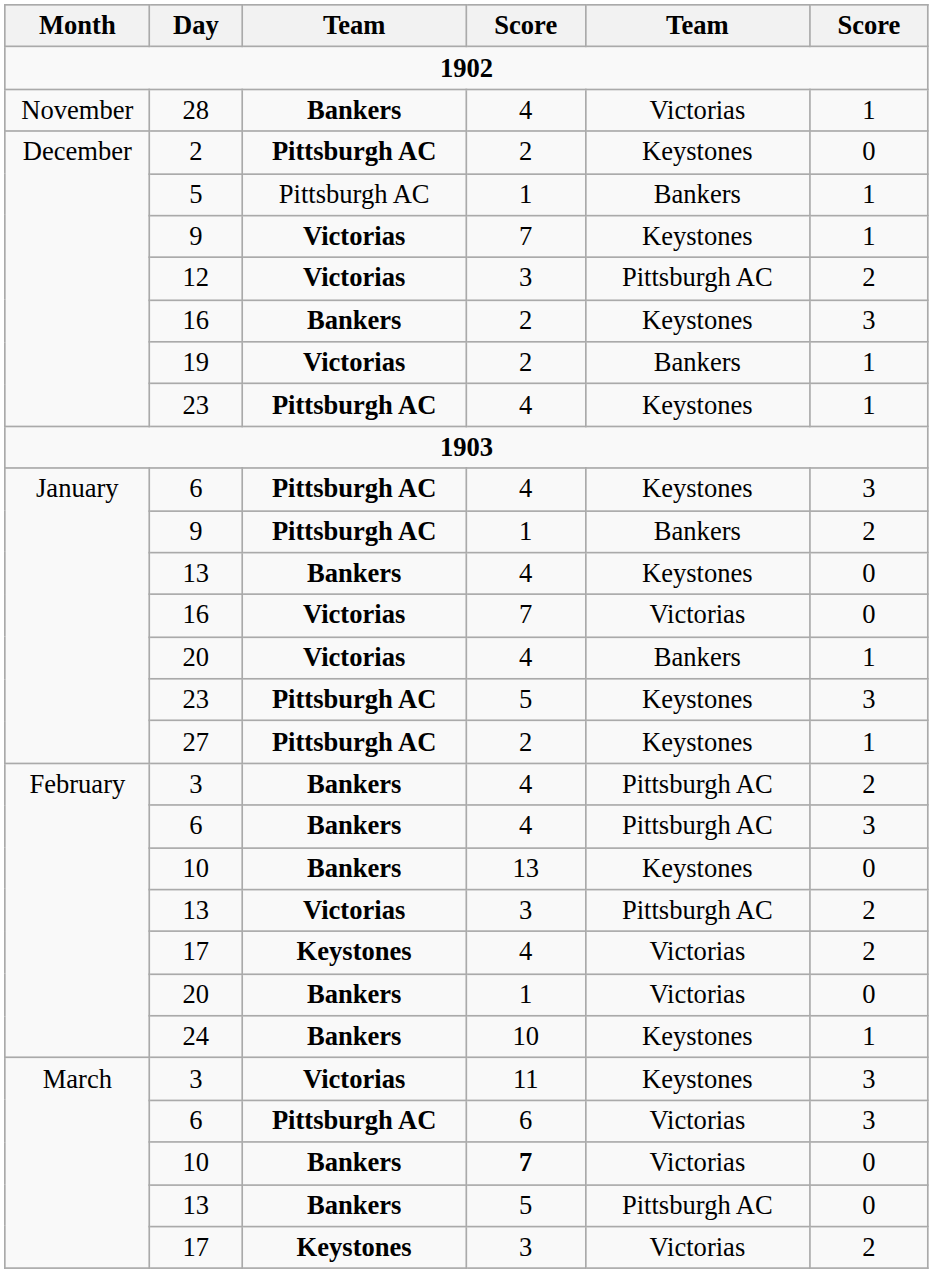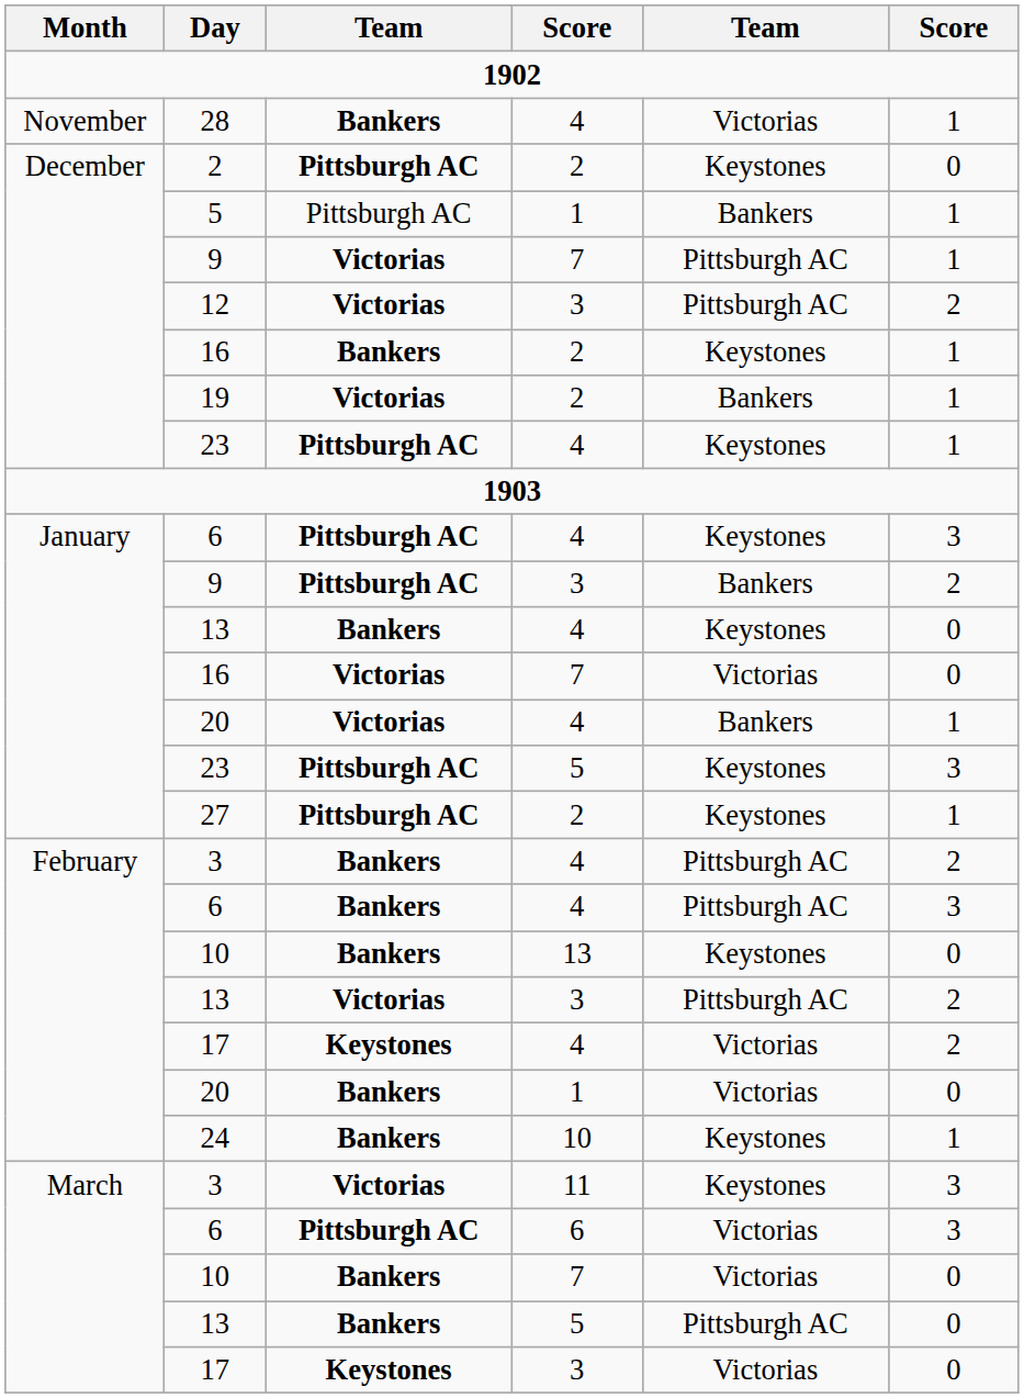 <table class="wikitable" style="text-align:center;">
 <tr>
 <th style="width:5em">Month</th>
 <th style="width:3em">Day</th>
 <th style="width:8em">Team</th>
 <th style="width:4em">Score</th>
 <th style="width:8em">Team</th>
 <th style="width:4em">Score</th>
 </tr>
 <tr>
 <td colspan="6"><strong>1902</strong></td>
 </tr>
 <tr>
 <td rowspan=1 valign=top>November</td>
 <td>28</td>
 <td><strong>Bankers</strong></td>
 <td>4</td>
 <td>Victorias</td>
 <td>1</td>
 </tr>
 <tr>
 <td rowspan=7 valign=top>December</td>
 <td>2</td>
 <td><strong>Pittsburgh AC</strong></td>
 <td>2</td>
 <td>Keystones</td>
 <td>0</td>
 </tr>
 <tr>
 <td>5</td>
 <td>Pittsburgh AC</td>
 <td>1</td>
 <td>Bankers</td>
 <td>1</td>
 </tr>
 <tr>
 <td>9</td>
 <td><strong>Victorias</strong></td>
 <td>7</td>
-<td>Keystones</td>
+<td>Pittsburgh AC</td>
 <td>1</td>
 </tr>
 <tr>
 <td>12</td>
 <td><strong>Victorias</strong></td>
 <td>3</td>
 <td>Pittsburgh AC</td>
 <td>2</td>
 </tr>
 <tr>
 <td>16</td>
 <td><strong>Bankers</strong></td>
 <td>2</td>
 <td>Keystones</td>
-<td>3</td>
+<td>1</td>
 </tr>
 <tr>
 <td>19</td>
 <td><strong>Victorias</strong></td>
 <td>2</td>
 <td>Bankers</td>
 <td>1</td>
 </tr>
 <tr>
 <td>23</td>
 <td><strong>Pittsburgh AC</strong></td>
 <td>4</td>
 <td>Keystones</td>
 <td>1</td>
 </tr>
 <tr>
 <td colspan="6"><strong>1903</strong></td>
 </tr>
 <tr>
 <td rowspan=7 valign=top>January</td>
 <td>6</td>
 <td><strong>Pittsburgh AC</strong></td>
 <td>4</td>
 <td>Keystones</td>
 <td>3</td>
 </tr>
 <tr>
 <td>9</td>
 <td><strong>Pittsburgh AC</strong></td>
-<td>1</td>
+<td>3</td>
 <td>Bankers</td>
 <td>2</td>
 </tr>
 <tr>
 <td>13</td>
 <td><strong>Bankers</strong></td>
 <td>4</td>
 <td>Keystones</td>
 <td>0</td>
 </tr>
 <tr>
 <td>16</td>
 <td><strong>Victorias</strong></td>
 <td>7</td>
 <td>Victorias</td>
 <td>0</td>
 </tr>
 <tr>
 <td>20</td>
 <td><strong>Victorias</strong></td>
 <td>4</td>
 <td>Bankers</td>
 <td>1</td>
 </tr>
 <tr>
 <td>23</td>
 <td><strong>Pittsburgh AC</strong></td>
 <td>5</td>
 <td>Keystones</td>
 <td>3</td>
 </tr>
 <tr>
 <td>27</td>
 <td><strong>Pittsburgh AC</strong></td>
 <td>2</td>
 <td>Keystones</td>
 <td>1</td>
 </tr>
 <tr>
 <td rowspan=7 valign=top>February</td>
 <td>3</td>
 <td><strong>Bankers</strong></td>
 <td>4</td>
 <td>Pittsburgh AC</td>
 <td>2</td>
 </tr>
 <tr>
 <td>6</td>
 <td><strong>Bankers</strong></td>
 <td>4</td>
 <td>Pittsburgh AC</td>
 <td>3</td>
 </tr>
 <tr>
 <td>10</td>
 <td><strong>Bankers</strong></td>
 <td>13</td>
 <td>Keystones</td>
 <td>0</td>
 </tr>
 <tr>
 <td>13</td>
 <td><strong>Victorias</strong></td>
 <td>3</td>
 <td>Pittsburgh AC</td>
 <td>2</td>
 </tr>
 <tr>
 <td>17</td>
 <td><strong>Keystones</strong></td>
 <td>4</td>
 <td>Victorias</td>
 <td>2</td>
 </tr>
 <tr>
 <td>20</td>
 <td><strong>Bankers</strong></td>
 <td>1</td>
 <td>Victorias</td>
 <td>0</td>
 </tr>
 <tr>
 <td>24</td>
 <td><strong>Bankers</strong></td>
 <td>10</td>
 <td>Keystones</td>
 <td>1</td>
 </tr>
 <tr>
 <td rowspan=5 valign=top>March</td>
 <td>3</td>
 <td><strong>Victorias</strong></td>
 <td>11</td>
 <td>Keystones</td>
 <td>3</td>
 </tr>
 <tr>
 <td>6</td>
 <td><strong>Pittsburgh AC</strong></td>
 <td>6</td>
 <td>Victorias</td>
 <td>3</td>
 </tr>
 <tr>
 <td>10</td>
 <td><strong>Bankers</strong></td>
-<td><strong>7</strong></td>
+<td>7</td>
 <td>Victorias</td>
 <td>0</td>
 </tr>
 <tr>
 <td>13</td>
 <td><strong>Bankers</strong></td>
 <td>5</td>
 <td>Pittsburgh AC</td>
 <td>0</td>
 </tr>
 <tr>
 <td>17</td>
 <td><strong>Keystones</strong></td>
 <td>3</td>
 <td>Victorias</td>
-<td>2</td>
+<td>0</td>
 </tr>
 </table>
